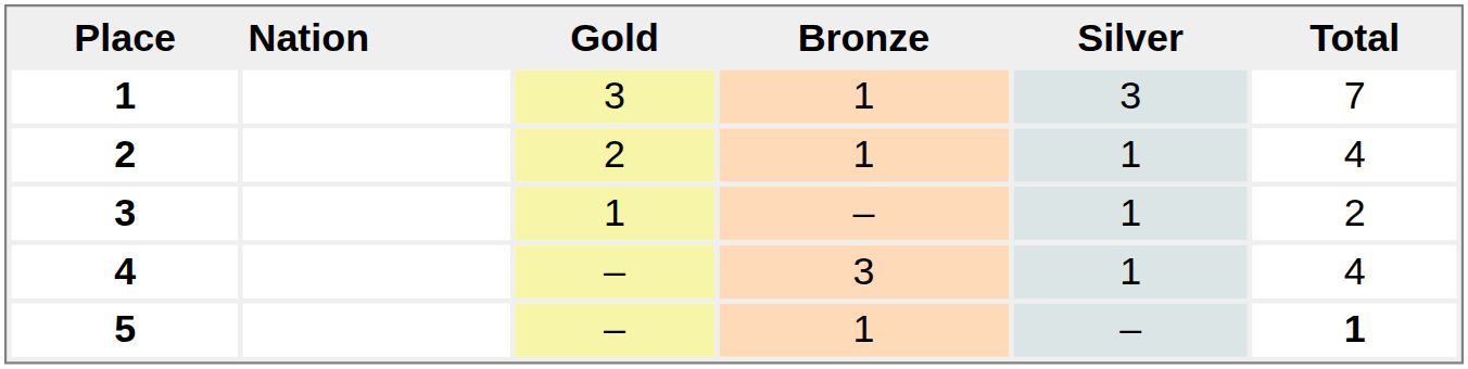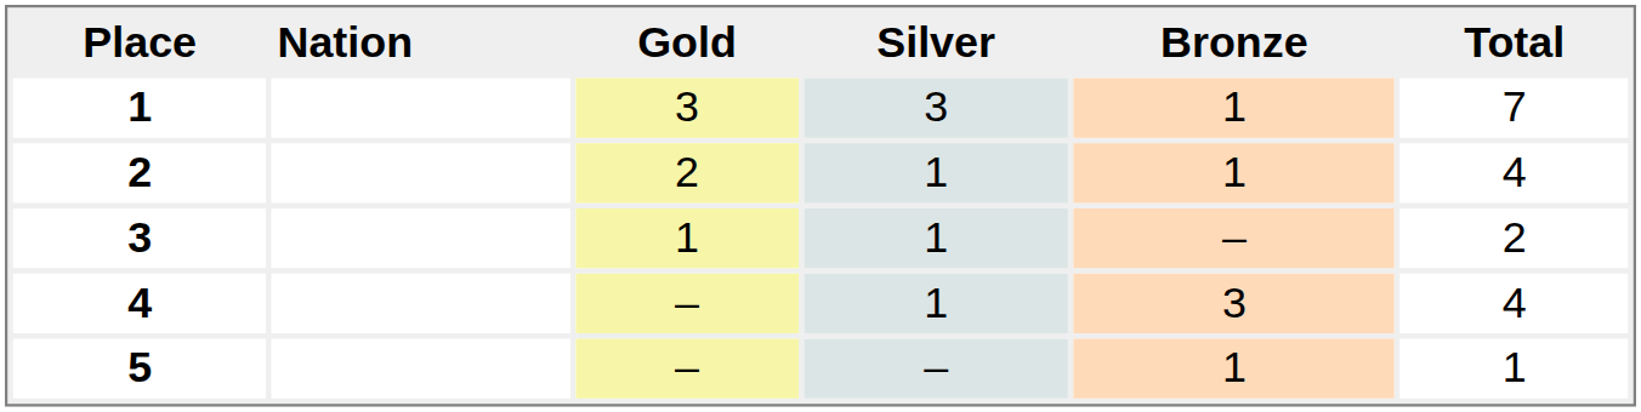 <table style="border-style:solid; border-width:1px; border-color:#808080; background-color:#EFEFEF;" cellspacing="2" cellpadding="2" width="600">
 <tr bgcolor="#EFEFEF">
 <th>Place</th>
 <th align="left">Nation</th>
 <th>Gold</th>
+<th>Silver</th>
 <th>Bronze</th>
-<th>Silver</th>
 <th>Total</th>
 </tr>
 <tr align="center" valign="top" bgcolor="#FFFFFF">
 <th>1</th>
 <td align="left"></td>
 <td style="background:#F7F6A8;">3</td>
+<td style="background:#DCE5E5;">3</td>
 <td style="background:#FFDAB9;">1</td>
-<td style="background:#DCE5E5;">3</td>
 <td>7</td>
 </tr>
 <tr align="center" valign="top" bgcolor="#FFFFFF">
 <th>2</th>
 <td align="left"></td>
 <td style="background:#F7F6A8;">2</td>
+<td style="background:#DCE5E5;">1</td>
 <td style="background:#FFDAB9;">1</td>
-<td style="background:#DCE5E5;">1</td>
 <td>4</td>
 </tr>
 <tr align="center" valign="top" bgcolor="#FFFFFF">
 <th>3</th>
 <td align="left"></td>
 <td style="background:#F7F6A8;">1</td>
+<td style="background:#DCE5E5;">1</td>
 <td style="background:#FFDAB9;">–</td>
-<td style="background:#DCE5E5;">1</td>
 <td>2</td>
 </tr>
 <tr align="center" valign="top" bgcolor="#FFFFFF">
 <th>4</th>
 <td align="left"></td>
 <td style="background:#F7F6A8;">–</td>
+<td style="background:#DCE5E5;">1</td>
 <td style="background:#FFDAB9;">3</td>
-<td style="background:#DCE5E5;">1</td>
 <td>4</td>
 </tr>
 <tr align="center" valign="top" bgcolor="#FFFFFF">
 <th>5</th>
 <td align="left"></td>
 <td style="background:#F7F6A8;">–</td>
+<td style="background:#DCE5E5;">–</td>
 <td style="background:#FFDAB9;">1</td>
-<td style="background:#DCE5E5;">–</td>
-<td><strong>1</strong></td>
+<td>1</td>
 </tr>
 </table>
